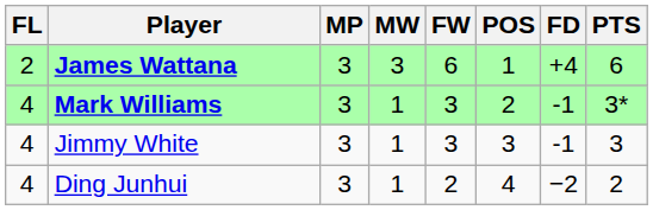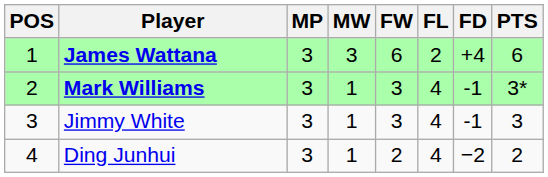 <table class="wikitable" style="text-align: center;">
 <tr>
-<th width=20>FL</th>
+<th width=20>POS</th>
 <th width=165>Player</th>
 <th width=20>MP</th>
 <th width=20>MW</th>
 <th width=20>FW</th>
-<th width=20>POS</th>
+<th width=20>FL</th>
 <th width=20>FD</th>
 <th width=20>PTS</th>
 </tr>
 <tr style="background:#aaffaa;">
-<td>2</td>
+<td>1</td>
 <td style="text-align:left;"> <strong><a href='#'>James Wattana</a></strong></td>
 <td>3</td>
 <td>3</td>
 <td>6</td>
-<td>1</td>
+<td>2</td>
 <td>+4</td>
 <td>6</td>
 </tr>
 <tr style="background:#aaffaa;">
-<td>4</td>
+<td>2</td>
 <td style="text-align:left;"> <strong><a href='#'>Mark Williams</a></strong></td>
 <td>3</td>
 <td>1</td>
 <td>3</td>
-<td>2</td>
+<td>4</td>
 <td>-1</td>
 <td>3*</td>
 </tr>
 <tr>
-<td>4</td>
+<td>3</td>
 <td style="text-align:left;"> <a href='#'>Jimmy White</a></td>
 <td>3</td>
 <td>1</td>
 <td>3</td>
-<td>3</td>
+<td>4</td>
 <td>-1</td>
 <td>3</td>
 </tr>
 <tr>
 <td>4</td>
 <td style="text-align:left;"> <a href='#'>Ding Junhui</a></td>
 <td>3</td>
 <td>1</td>
 <td>2</td>
 <td>4</td>
 <td>−2</td>
 <td>2</td>
 </tr>
 </table>
